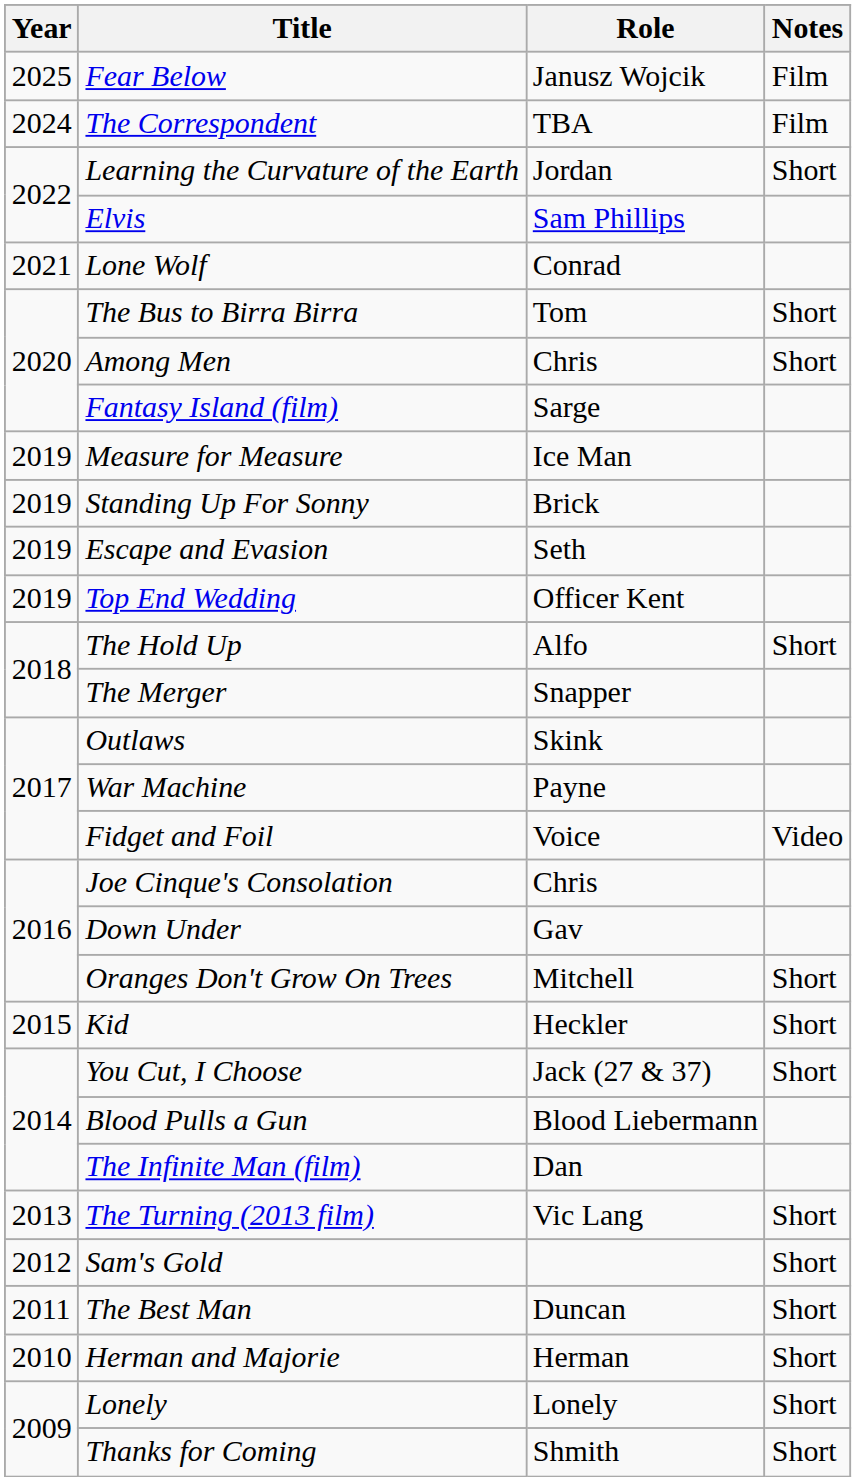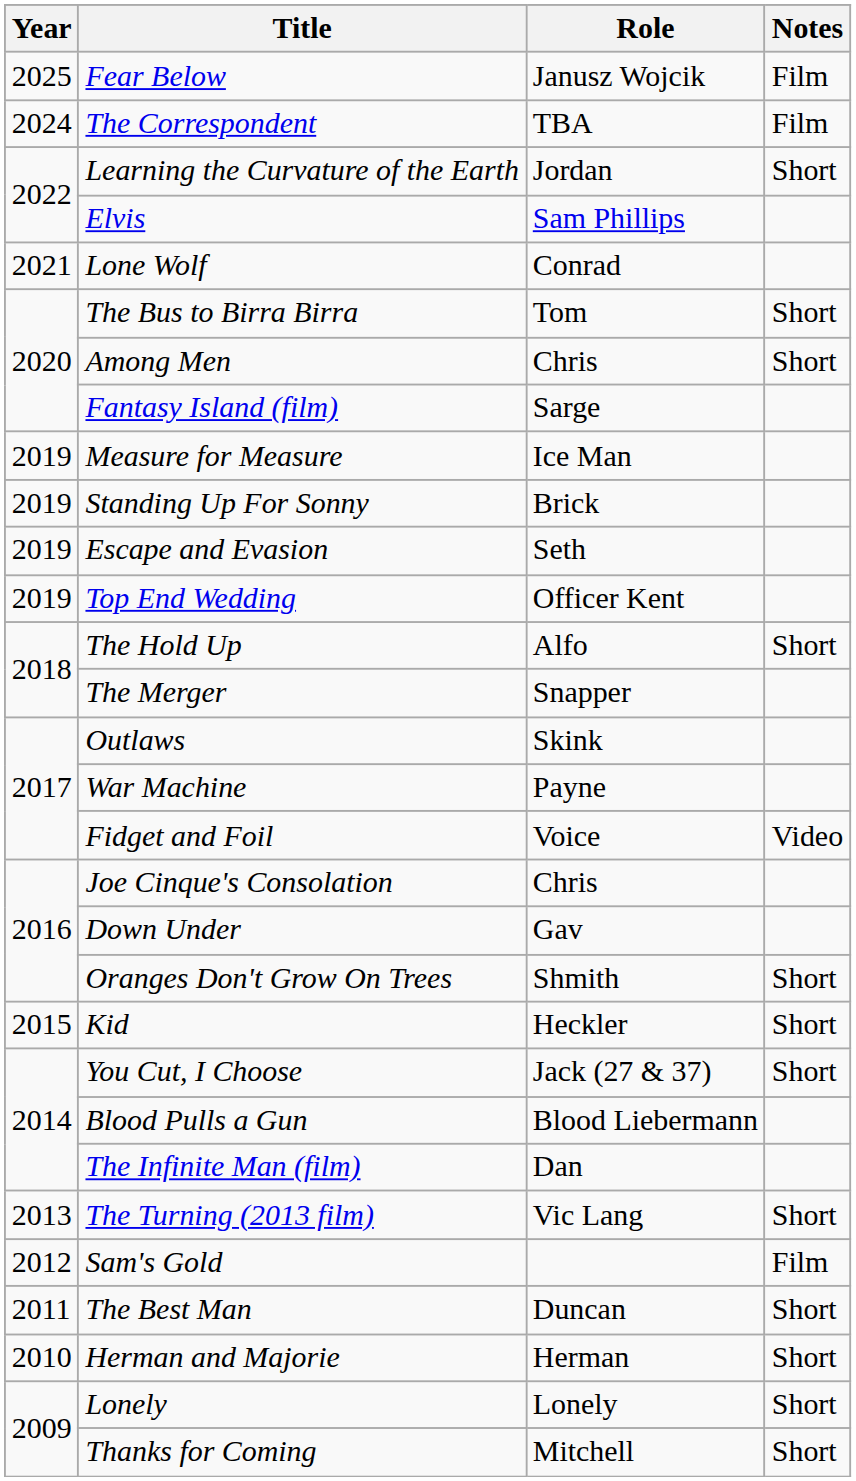 <table class="wikitable sortable">
 <tr>
 <th>Year</th>
 <th>Title</th>
 <th>Role</th>
 <th>Notes</th>
 </tr>
 <tr>
 <td>2025</td>
 <td><em><a href='#'>Fear Below</a></em></td>
 <td>Janusz Wojcik</td>
 <td>Film</td>
 </tr>
 <tr>
 <td>2024</td>
 <td><em><a href='#'>The Correspondent</a></em></td>
 <td>TBA</td>
 <td>Film</td>
 </tr>
 <tr>
 <td rowspan="2">2022</td>
 <td><em>Learning the Curvature of the Earth</em></td>
 <td>Jordan</td>
 <td>Short</td>
 </tr>
 <tr>
 <td><em><a href='#'>Elvis</a></em></td>
 <td><a href='#'>Sam Phillips</a></td>
 <td></td>
 </tr>
 <tr>
 <td>2021</td>
 <td><em>Lone Wolf</em></td>
 <td>Conrad</td>
 <td></td>
 </tr>
 <tr>
 <td rowspan="3">2020</td>
 <td><em>The Bus to Birra Birra</em></td>
 <td>Tom</td>
 <td>Short</td>
 </tr>
 <tr>
 <td><em>Among Men</em></td>
 <td>Chris</td>
 <td>Short</td>
 </tr>
 <tr>
 <td><em><a href='#'>Fantasy Island (film)</a></em></td>
 <td>Sarge</td>
 <td></td>
 </tr>
 <tr>
 <td>2019</td>
 <td><em>Measure for Measure</em></td>
 <td>Ice Man</td>
 <td></td>
 </tr>
 <tr>
 <td>2019</td>
 <td><em>Standing Up For Sonny</em></td>
 <td>Brick</td>
 <td></td>
 </tr>
 <tr>
 <td>2019</td>
 <td><em>Escape and Evasion</em></td>
 <td>Seth</td>
 <td></td>
 </tr>
 <tr>
 <td>2019</td>
 <td><em><a href='#'>Top End Wedding</a></em></td>
 <td>Officer Kent</td>
 <td></td>
 </tr>
 <tr>
 <td rowspan="2">2018</td>
 <td><em>The Hold Up</em></td>
 <td>Alfo</td>
 <td>Short</td>
 </tr>
 <tr>
 <td><em>The Merger</em></td>
 <td>Snapper</td>
 <td></td>
 </tr>
 <tr>
 <td rowspan="3">2017</td>
 <td><em>Outlaws</em></td>
 <td>Skink</td>
 <td></td>
 </tr>
 <tr>
 <td><em>War Machine</em></td>
 <td>Payne</td>
 <td></td>
 </tr>
 <tr>
 <td><em>Fidget and Foil</em></td>
 <td>Voice</td>
 <td>Video</td>
 </tr>
 <tr>
 <td rowspan="3">2016</td>
 <td><em>Joe Cinque's Consolation</em></td>
 <td>Chris</td>
 <td></td>
 </tr>
 <tr>
 <td><em>Down Under</em></td>
 <td>Gav</td>
 <td></td>
 </tr>
 <tr>
 <td><em>Oranges Don't Grow On Trees</em></td>
-<td>Mitchell</td>
+<td>Shmith</td>
 <td>Short</td>
 </tr>
 <tr>
 <td>2015</td>
 <td><em>Kid</em></td>
 <td>Heckler</td>
 <td>Short</td>
 </tr>
 <tr>
 <td rowspan="3">2014</td>
 <td><em>You Cut, I Choose</em></td>
 <td>Jack (27 & 37)</td>
 <td>Short</td>
 </tr>
 <tr>
 <td><em>Blood Pulls a Gun</em></td>
 <td>Blood Liebermann</td>
 <td></td>
 </tr>
 <tr>
 <td><em><a href='#'>The Infinite Man (film)</a></em></td>
 <td>Dan</td>
 <td></td>
 </tr>
 <tr>
 <td>2013</td>
 <td><em><a href='#'>The Turning (2013 film)</a></em></td>
 <td>Vic Lang</td>
 <td>Short</td>
 </tr>
 <tr>
 <td>2012</td>
 <td><em>Sam's Gold</em></td>
 <td></td>
-<td>Short</td>
+<td>Film</td>
 </tr>
 <tr>
 <td>2011</td>
 <td><em>The Best Man</em></td>
 <td>Duncan</td>
 <td>Short</td>
 </tr>
 <tr>
 <td>2010</td>
 <td><em>Herman and Majorie</em></td>
 <td>Herman</td>
 <td>Short</td>
 </tr>
 <tr>
 <td rowspan="2">2009</td>
 <td><em>Lonely</em></td>
 <td>Lonely</td>
 <td>Short</td>
 </tr>
 <tr>
 <td><em>Thanks for Coming</em></td>
-<td>Shmith</td>
+<td>Mitchell</td>
 <td>Short</td>
 </tr>
 </table>
